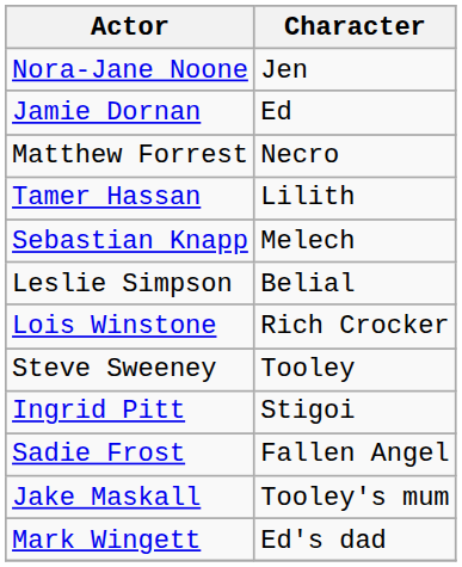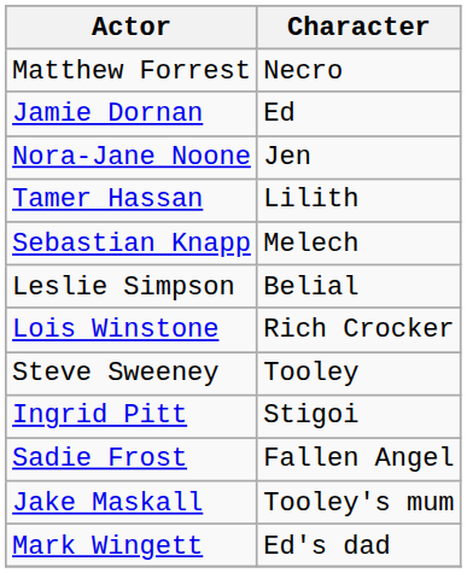 <table class="wikitable">
 <tr style="background-color:silver;">
 <th>Actor</th>
 <th>Character</th>
 </tr>
 <tr>
-<td><a href='#'>Nora-Jane Noone</a></td>
-<td>Jen</td>
+<td>Matthew Forrest</td>
+<td>Necro</td>
 </tr>
 <tr>
 <td><a href='#'>Jamie Dornan</a></td>
 <td>Ed</td>
 </tr>
 <tr>
-<td>Matthew Forrest</td>
-<td>Necro</td>
+<td><a href='#'>Nora-Jane Noone</a></td>
+<td>Jen</td>
 </tr>
 <tr>
 <td><a href='#'>Tamer Hassan</a></td>
 <td>Lilith</td>
 </tr>
 <tr>
 <td><a href='#'>Sebastian Knapp</a></td>
 <td>Melech</td>
 </tr>
 <tr>
 <td>Leslie Simpson</td>
 <td>Belial</td>
 </tr>
 <tr>
 <td><a href='#'>Lois Winstone</a></td>
 <td>Rich Crocker</td>
 </tr>
 <tr>
 <td>Steve Sweeney</td>
 <td>Tooley</td>
 </tr>
 <tr>
 <td><a href='#'>Ingrid Pitt</a></td>
 <td>Stigoi</td>
 </tr>
 <tr>
 <td><a href='#'>Sadie Frost</a></td>
 <td>Fallen Angel</td>
 </tr>
 <tr>
 <td><a href='#'>Jake Maskall</a></td>
 <td>Tooley's mum</td>
 </tr>
 <tr>
 <td><a href='#'>Mark Wingett</a></td>
 <td>Ed's dad</td>
 </tr>
 <tr>
 </tr>
 </table>
